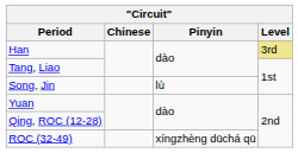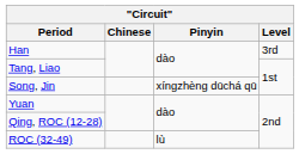 <table class="wikitable" style="float:right; margin-left: 10px; font-size:smaller;">
 <tr>
 <th colspan="4">"Circuit"</th>
 </tr>
 <tr>
 <th>Period</th>
 <th>Chinese</th>
 <th>Pinyin</th>
 <th>Level</th>
 </tr>
 <tr>
 <td><a href='#'>Han</a></td>
 <td rowspan="2"></td>
 <td rowspan="2">dào</td>
-<td style="background: khaki;">3rd</td>
+<td>3rd</td>
 </tr>
 <tr>
 <td><a href='#'>Tang</a>, <a href='#'>Liao</a></td>
 <td rowspan="2">1st</td>
 </tr>
 <tr>
 <td><a href='#'>Song</a>, <a href='#'>Jin</a></td>
 <td></td>
-<td>lù</td>
+<td>xíngzhèng dūchá qū</td>
 </tr>
 <tr>
 <td><a href='#'>Yuan</a></td>
 <td rowspan="2"></td>
 <td rowspan="2">dào</td>
 <td rowspan="3">2nd</td>
 </tr>
 <tr>
 <td><a href='#'>Qing</a>, <a href='#'>ROC (12-28)</a></td>
 </tr>
 <tr>
 <td><a href='#'>ROC (32-49)</a></td>
 <td></td>
-<td>xíngzhèng dūchá qū</td>
+<td>lù</td>
 </tr>
 </table>
